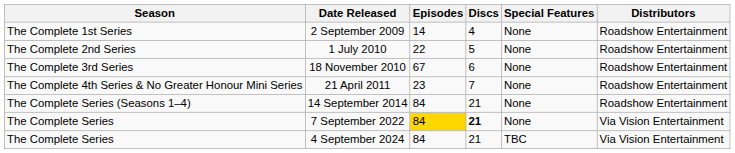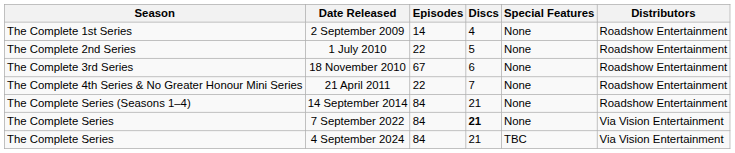 <table class="wikitable">
 <tr>
 <th>Season</th>
 <th>Date Released</th>
 <th>Episodes</th>
 <th>Discs</th>
 <th>Special Features</th>
 <th>Distributors</th>
 </tr>
 <tr>
 <td>The Complete 1st Series</td>
 <td style="text-align:center;">2 September 2009</td>
 <td>14</td>
 <td>4</td>
 <td>None</td>
 <td>Roadshow Entertainment</td>
 </tr>
 <tr>
 <td>The Complete 2nd Series</td>
 <td style="text-align:center;">1 July 2010</td>
 <td>22</td>
 <td>5</td>
 <td>None</td>
 <td>Roadshow Entertainment</td>
 </tr>
 <tr>
 <td>The Complete 3rd Series</td>
 <td style="text-align:center;">18 November 2010</td>
 <td>67</td>
 <td>6</td>
 <td>None</td>
 <td>Roadshow Entertainment</td>
 </tr>
 <tr>
 <td>The Complete 4th Series & No Greater Honour Mini Series</td>
 <td style="text-align:center;">21 April 2011</td>
-<td>23</td>
+<td>22</td>
 <td>7</td>
 <td>None</td>
 <td>Roadshow Entertainment</td>
 </tr>
 <tr>
 <td>The Complete Series (Seasons 1–4)</td>
 <td style="text-align:center;">14 September 2014</td>
 <td>84</td>
 <td>21</td>
 <td>None</td>
 <td>Roadshow Entertainment</td>
 </tr>
 <tr>
 <td>The Complete Series</td>
 <td style="text-align:center;">7 September 2022</td>
-<td style="background: gold;">84</td>
+<td>84</td>
 <td><strong>21</strong></td>
 <td>None</td>
 <td>Via Vision Entertainment</td>
 </tr>
 <tr>
 <td>The Complete Series</td>
 <td style="text-align:center;">4 September 2024</td>
 <td>84</td>
 <td>21</td>
 <td>TBC</td>
 <td>Via Vision Entertainment</td>
 </tr>
 </table>
